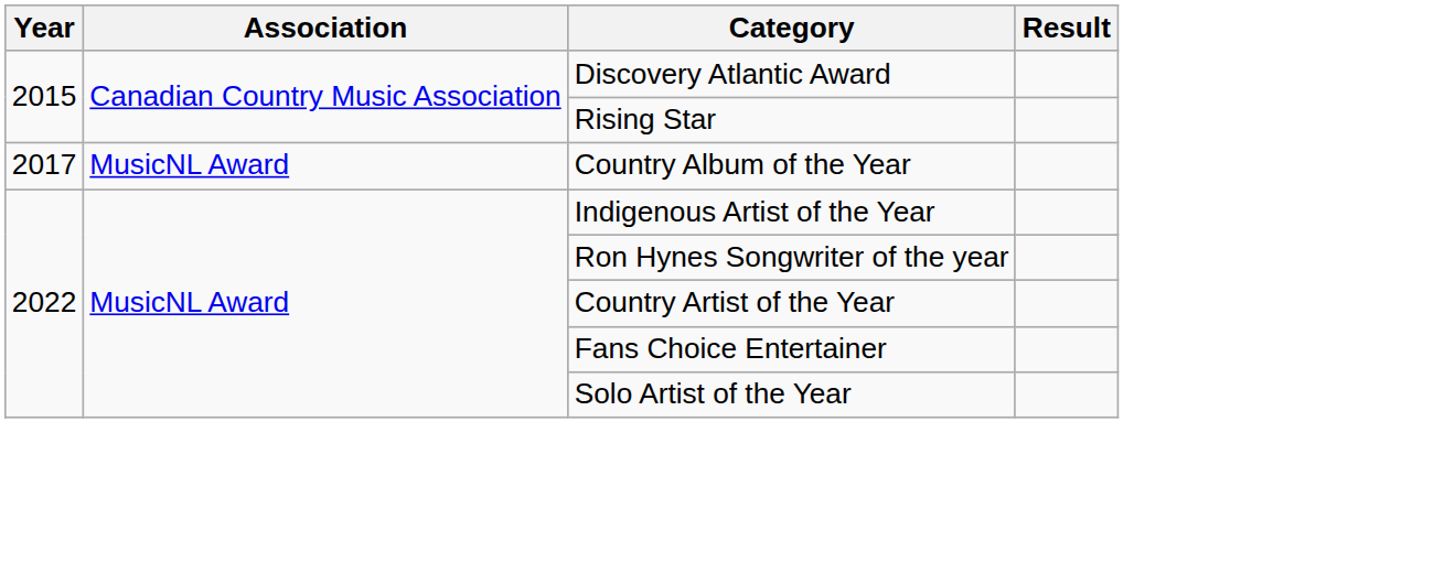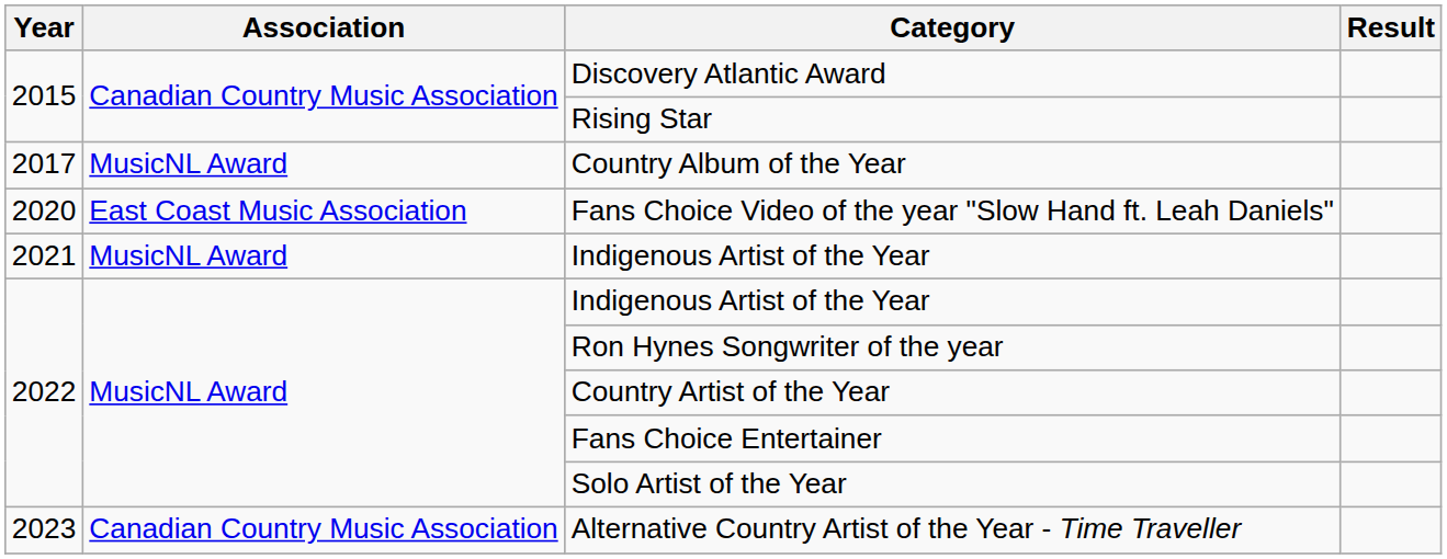 <table class="wikitable">
 <tr>
 <th>Year</th>
 <th>Association</th>
 <th>Category</th>
 <th>Result</th>
 </tr>
 <tr>
 <td rowspan="2">2015</td>
 <td rowspan="2"><a href='#'>Canadian Country Music Association</a></td>
 <td>Discovery Atlantic Award</td>
 <td></td>
 </tr>
 <tr>
 <td>Rising Star</td>
 <td></td>
 </tr>
 <tr>
 <td>2017</td>
 <td><a href='#'>MusicNL Award</a></td>
 <td>Country Album of the Year</td>
 <td></td>
 </tr>
 <tr>
+<td>2020</td>
+<td><a href='#'>East Coast Music Association</a></td>
+<td>Fans Choice Video of the year "Slow Hand ft. Leah Daniels"</td>
+<td></td>
+</tr>
+<tr>
+<td>2021</td>
+<td><a href='#'>MusicNL Award</a></td>
+<td>Indigenous Artist of the Year</td>
+<td></td>
+</tr>
+<tr>
 <td rowspan="5">2022</td>
 <td rowspan="5"><a href='#'>MusicNL Award</a></td>
 <td>Indigenous Artist of the Year</td>
 <td></td>
 </tr>
 <tr>
 <td>Ron Hynes Songwriter of the year</td>
 <td></td>
 </tr>
 <tr>
 <td>Country Artist of the Year</td>
 <td></td>
 </tr>
 <tr>
 <td>Fans Choice Entertainer</td>
 <td></td>
 </tr>
 <tr>
 <td>Solo Artist of the Year</td>
 <td></td>
 </tr>
+<tr>
+<td>2023</td>
+<td><a href='#'>Canadian Country Music Association</a></td>
+<td>Alternative Country Artist of the Year - <em>Time Traveller</em></td>
+<td></td>
+</tr>
 </table>
